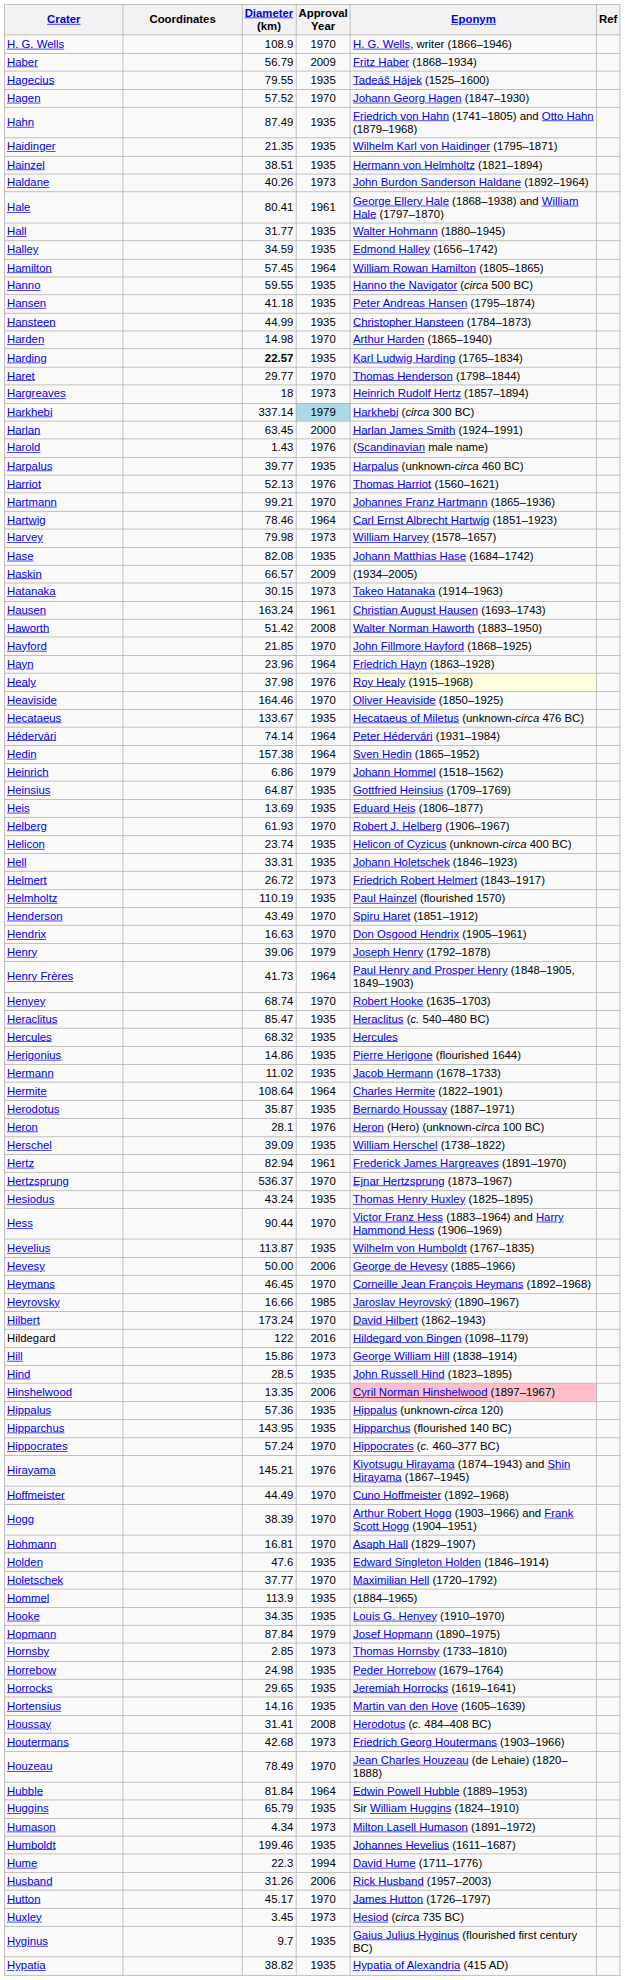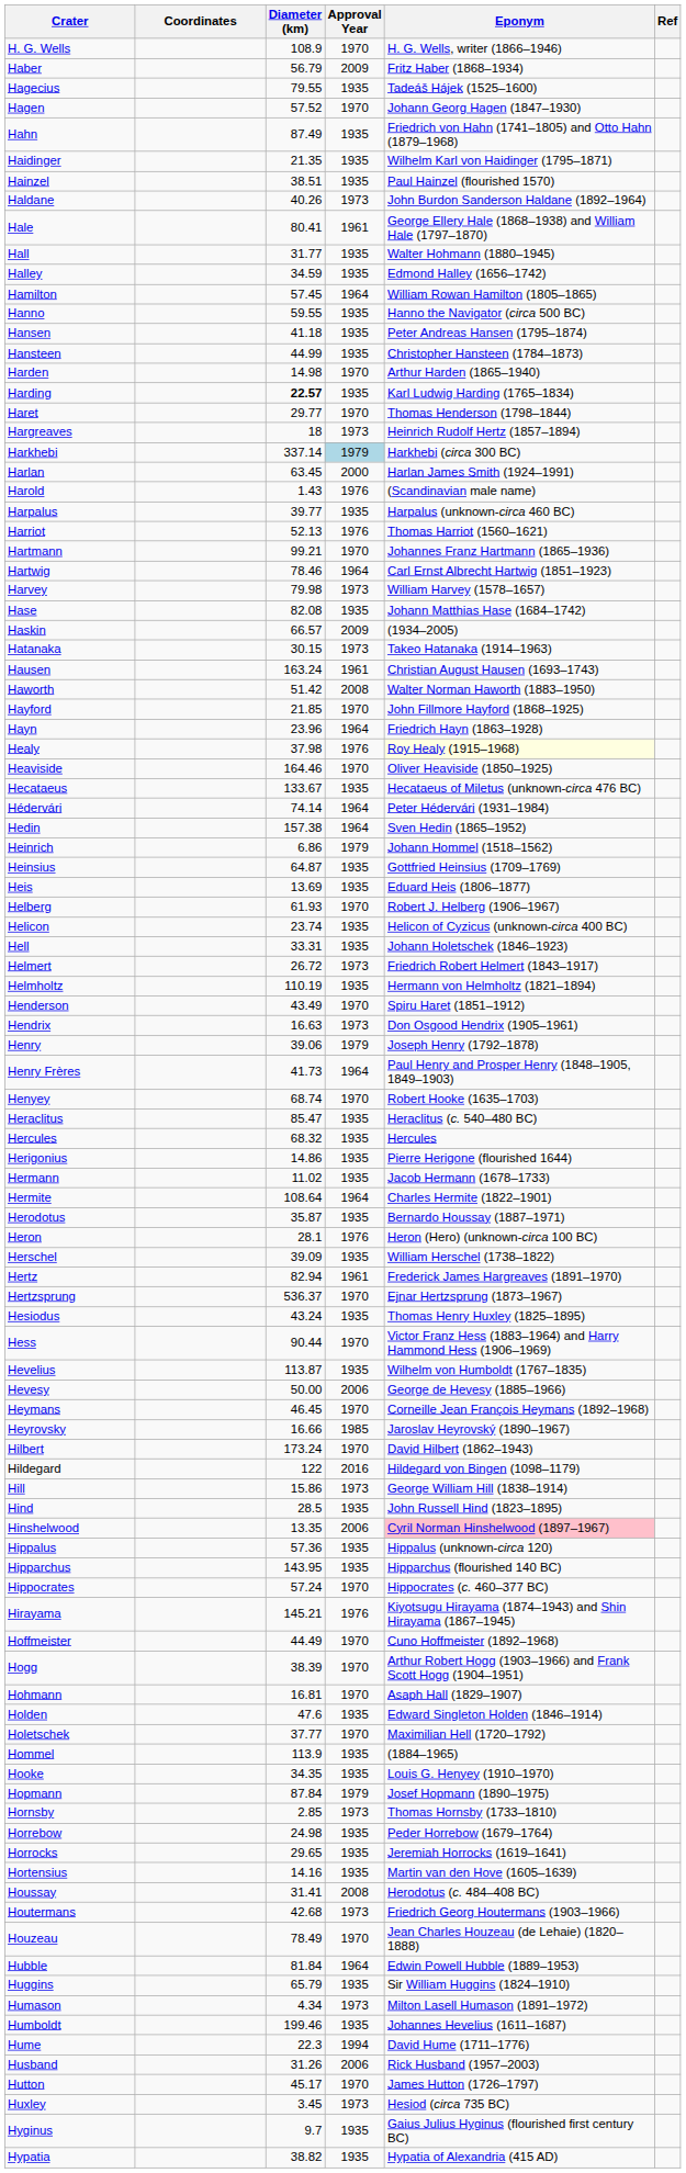 <table class="wikitable sortable" style="min-width: 90%">
 <tr>
 <th style="width:10em"><a href='#'>Crater</a></th>
 <th data-sort-type="number" style="width:10em">Coordinates</th>
 <th><a href='#'>Diameter</a><br>(km)</th>
 <th>Approval<br>Year</th>
 <th><a href='#'>Eponym</a></th>
 <th>Ref</th>
 </tr>
 <tr id="H. G. Wells">
 <td><a href='#'>H. G. Wells</a></td>
 <td></td>
 <td align=right>108.9</td>
 <td align=center>1970</td>
 <td><a href='#'>H. G. Wells</a>, writer (1866–1946)</td>
 <td></td>
 </tr>
 <tr id="Haber">
 <td><a href='#'>Haber</a></td>
 <td></td>
 <td align=right>56.79</td>
 <td align=center>2009</td>
 <td><a href='#'>Fritz Haber</a> (1868–1934)</td>
 <td></td>
 </tr>
 <tr id="Hagecius">
 <td><a href='#'>Hagecius</a></td>
 <td></td>
 <td align=right>79.55</td>
 <td align=center>1935</td>
 <td><a href='#'>Tadeáš Hájek</a> (1525–1600)</td>
 <td></td>
 </tr>
 <tr id="Hagen">
 <td><a href='#'>Hagen</a></td>
 <td></td>
 <td align=right>57.52</td>
 <td align=center>1970</td>
 <td><a href='#'>Johann Georg Hagen</a> (1847–1930)</td>
 <td></td>
 </tr>
 <tr id="Hahn">
 <td><a href='#'>Hahn</a></td>
 <td></td>
 <td align=right>87.49</td>
 <td align=center>1935</td>
 <td><a href='#'>Friedrich von Hahn</a> (1741–1805) and <a href='#'>Otto Hahn</a> (1879–1968)</td>
 <td></td>
 </tr>
 <tr id="Haidinger">
 <td><a href='#'>Haidinger</a></td>
 <td></td>
 <td align=right>21.35</td>
 <td align=center>1935</td>
 <td><a href='#'>Wilhelm Karl von Haidinger</a> (1795–1871)</td>
 <td></td>
 </tr>
 <tr id="Hainzel">
 <td><a href='#'>Hainzel</a></td>
 <td></td>
 <td align=right>38.51</td>
 <td align=center>1935</td>
-<td><a href='#'>Hermann von Helmholtz</a> (1821–1894)</td>
+<td><a href='#'>Paul Hainzel</a> (flourished 1570)</td>
 <td></td>
 </tr>
 <tr id="Haldane">
 <td><a href='#'>Haldane</a></td>
 <td></td>
 <td align=right>40.26</td>
 <td align=center>1973</td>
 <td><a href='#'>John Burdon Sanderson Haldane</a> (1892–1964)</td>
 <td></td>
 </tr>
 <tr id="Hale">
 <td><a href='#'>Hale</a></td>
 <td></td>
 <td align=right>80.41</td>
 <td align=center>1961</td>
 <td><a href='#'>George Ellery Hale</a> (1868–1938) and <a href='#'>William Hale</a> (1797–1870)</td>
 <td></td>
 </tr>
 <tr id="Hall">
 <td><a href='#'>Hall</a></td>
 <td></td>
 <td align=right>31.77</td>
 <td align=center>1935</td>
 <td><a href='#'>Walter Hohmann</a> (1880–1945)</td>
 <td></td>
 </tr>
 <tr id="Halley">
 <td><a href='#'>Halley</a></td>
 <td></td>
 <td align=right>34.59</td>
 <td align=center>1935</td>
 <td><a href='#'>Edmond Halley</a> (1656–1742)</td>
 <td></td>
 </tr>
 <tr id="Hamilton">
 <td><a href='#'>Hamilton</a></td>
 <td></td>
 <td align=right>57.45</td>
 <td align=center>1964</td>
 <td><a href='#'>William Rowan Hamilton</a> (1805–1865)</td>
 <td></td>
 </tr>
 <tr id="Hanno">
 <td><a href='#'>Hanno</a></td>
 <td></td>
 <td align=right>59.55</td>
 <td align=center>1935</td>
 <td><a href='#'>Hanno the Navigator</a> (<em>circa</em> 500 BC)</td>
 <td></td>
 </tr>
 <tr id="Hansen">
 <td><a href='#'>Hansen</a></td>
 <td></td>
 <td align=right>41.18</td>
 <td align=center>1935</td>
 <td><a href='#'>Peter Andreas Hansen</a> (1795–1874)</td>
 <td></td>
 </tr>
 <tr id="Hansteen">
 <td><a href='#'>Hansteen</a></td>
 <td></td>
 <td align=right>44.99</td>
 <td align=center>1935</td>
 <td><a href='#'>Christopher Hansteen</a> (1784–1873)</td>
 <td></td>
 </tr>
 <tr id="Harden">
 <td><a href='#'>Harden</a></td>
 <td></td>
 <td align=right>14.98</td>
 <td align=center>1970</td>
 <td><a href='#'>Arthur Harden</a> (1865–1940)</td>
 <td></td>
 </tr>
 <tr id="Harding">
 <td><a href='#'>Harding</a></td>
 <td></td>
 <td align=right><strong>22.57</strong></td>
 <td align=center>1935</td>
 <td><a href='#'>Karl Ludwig Harding</a> (1765–1834)</td>
 <td></td>
 </tr>
 <tr id="Haret">
 <td><a href='#'>Haret</a></td>
 <td></td>
 <td align=right>29.77</td>
 <td align=center>1970</td>
 <td><a href='#'>Thomas Henderson</a> (1798–1844)</td>
 <td></td>
 </tr>
 <tr id="Hargreaves">
 <td><a href='#'>Hargreaves</a></td>
 <td></td>
 <td align=right>18</td>
 <td align=center>1973</td>
 <td><a href='#'>Heinrich Rudolf Hertz</a> (1857–1894)</td>
 <td></td>
 </tr>
 <tr id="Harkhebi">
 <td><a href='#'>Harkhebi</a></td>
 <td></td>
 <td align=right>337.14</td>
 <td align=center style="background: lightblue;">1979</td>
 <td><a href='#'>Harkhebi</a> (<em>circa</em> 300 BC)</td>
 <td></td>
 </tr>
 <tr id="Harlan">
 <td><a href='#'>Harlan</a></td>
 <td></td>
 <td align=right>63.45</td>
 <td align=center>2000</td>
 <td><a href='#'>Harlan James Smith</a> (1924–1991)</td>
 <td></td>
 </tr>
 <tr id="Harold">
 <td><a href='#'>Harold</a></td>
 <td></td>
 <td align=right>1.43</td>
 <td align=center>1976</td>
 <td>(<a href='#'>Scandinavian</a> male name)</td>
 <td></td>
 </tr>
 <tr id="Harpalus">
 <td><a href='#'>Harpalus</a></td>
 <td></td>
 <td align=right>39.77</td>
 <td align=center>1935</td>
 <td><a href='#'>Harpalus</a> (unknown-<em>circa</em> 460 BC)</td>
 <td></td>
 </tr>
 <tr id="Harriot">
 <td><a href='#'>Harriot</a></td>
 <td></td>
 <td align=right>52.13</td>
 <td align=center>1976</td>
 <td><a href='#'>Thomas Harriot</a> (1560–1621)</td>
 <td></td>
 </tr>
 <tr id="Hartmann">
 <td><a href='#'>Hartmann</a></td>
 <td></td>
 <td align=right>99.21</td>
 <td align=center>1970</td>
 <td><a href='#'>Johannes Franz Hartmann</a> (1865–1936)</td>
 <td></td>
 </tr>
 <tr id="Hartwig">
 <td><a href='#'>Hartwig</a></td>
 <td></td>
 <td align=right>78.46</td>
 <td align=center>1964</td>
 <td><a href='#'>Carl Ernst Albrecht Hartwig</a> (1851–1923)</td>
 <td></td>
 </tr>
 <tr id="Harvey">
 <td><a href='#'>Harvey</a></td>
 <td></td>
 <td align=right>79.98</td>
 <td align=center>1973</td>
 <td><a href='#'>William Harvey</a> (1578–1657)</td>
 <td></td>
 </tr>
 <tr id="Hase">
 <td><a href='#'>Hase</a></td>
 <td></td>
 <td align=right>82.08</td>
 <td align=center>1935</td>
 <td><a href='#'>Johann Matthias Hase</a> (1684–1742)</td>
 <td></td>
 </tr>
 <tr id="Haskin">
 <td><a href='#'>Haskin</a></td>
 <td></td>
 <td align=right>66.57</td>
 <td align=center>2009</td>
 <td> (1934–2005)</td>
 <td></td>
 </tr>
 <tr id="Hatanaka">
 <td><a href='#'>Hatanaka</a></td>
 <td></td>
 <td align=right>30.15</td>
 <td align=center>1973</td>
 <td><a href='#'>Takeo Hatanaka</a> (1914–1963)</td>
 <td></td>
 </tr>
 <tr id="Hausen">
 <td><a href='#'>Hausen</a></td>
 <td></td>
 <td align=right>163.24</td>
 <td align=center>1961</td>
 <td><a href='#'>Christian August Hausen</a> (1693–1743)</td>
 <td></td>
 </tr>
 <tr id="Haworth">
 <td><a href='#'>Haworth</a></td>
 <td></td>
 <td align=right>51.42</td>
 <td align=center>2008</td>
 <td><a href='#'>Walter Norman Haworth</a> (1883–1950)</td>
 <td></td>
 </tr>
 <tr id="Hayford">
 <td><a href='#'>Hayford</a></td>
 <td></td>
 <td align=right>21.85</td>
 <td align=center>1970</td>
 <td><a href='#'>John Fillmore Hayford</a> (1868–1925)</td>
 <td></td>
 </tr>
 <tr id="Hayn">
 <td><a href='#'>Hayn</a></td>
 <td></td>
 <td align=right>23.96</td>
 <td align=center>1964</td>
 <td><a href='#'>Friedrich Hayn</a> (1863–1928)</td>
 <td></td>
 </tr>
 <tr id="Healy">
 <td><a href='#'>Healy</a></td>
 <td></td>
 <td align=right>37.98</td>
 <td align=center>1976</td>
 <td style="background: lightyellow;"><a href='#'>Roy Healy</a> (1915–1968)</td>
 <td></td>
 </tr>
 <tr id="Heaviside">
 <td><a href='#'>Heaviside</a></td>
 <td></td>
 <td align=right>164.46</td>
 <td align=center>1970</td>
 <td><a href='#'>Oliver Heaviside</a> (1850–1925)</td>
 <td></td>
 </tr>
 <tr id="Hecataeus">
 <td><a href='#'>Hecataeus</a></td>
 <td></td>
 <td align=right>133.67</td>
 <td align=center>1935</td>
 <td><a href='#'>Hecataeus of Miletus</a> (unknown-<em>circa</em> 476 BC)</td>
 <td></td>
 </tr>
 <tr id="Hédervári">
 <td><a href='#'>Hédervári</a></td>
 <td></td>
 <td align=right>74.14</td>
 <td align=center>1964</td>
 <td><a href='#'>Peter Hédervári</a> (1931–1984)</td>
 <td></td>
 </tr>
 <tr id="Hedin">
 <td><a href='#'>Hedin</a></td>
 <td></td>
 <td align=right>157.38</td>
 <td align=center>1964</td>
 <td><a href='#'>Sven Hedin</a> (1865–1952)</td>
 <td></td>
 </tr>
 <tr id="Heinrich">
 <td><a href='#'>Heinrich</a></td>
 <td></td>
 <td align=right>6.86</td>
 <td align=center>1979</td>
 <td><a href='#'>Johann Hommel</a> (1518–1562)</td>
 <td></td>
 </tr>
 <tr id="Heinsius">
 <td><a href='#'>Heinsius</a></td>
 <td></td>
 <td align=right>64.87</td>
 <td align=center>1935</td>
 <td><a href='#'>Gottfried Heinsius</a> (1709–1769)</td>
 <td></td>
 </tr>
 <tr id="Heis">
 <td><a href='#'>Heis</a></td>
 <td></td>
 <td align=right>13.69</td>
 <td align=center>1935</td>
 <td><a href='#'>Eduard Heis</a> (1806–1877)</td>
 <td></td>
 </tr>
 <tr id="Helberg">
 <td><a href='#'>Helberg</a></td>
 <td></td>
 <td align=right>61.93</td>
 <td align=center>1970</td>
 <td><a href='#'>Robert J. Helberg</a> (1906–1967)</td>
 <td></td>
 </tr>
 <tr id="Helicon">
 <td><a href='#'>Helicon</a></td>
 <td></td>
 <td align=right>23.74</td>
 <td align=center>1935</td>
 <td><a href='#'>Helicon of Cyzicus</a> (unknown-<em>circa</em> 400 BC)</td>
 <td></td>
 </tr>
 <tr id="Hell">
 <td><a href='#'>Hell</a></td>
 <td></td>
 <td align=right>33.31</td>
 <td align=center>1935</td>
 <td><a href='#'>Johann Holetschek</a> (1846–1923)</td>
 <td></td>
 </tr>
 <tr id="Helmert">
 <td><a href='#'>Helmert</a></td>
 <td></td>
 <td align=right>26.72</td>
 <td align=center>1973</td>
 <td><a href='#'>Friedrich Robert Helmert</a> (1843–1917)</td>
 <td></td>
 </tr>
 <tr id="Helmholtz">
 <td><a href='#'>Helmholtz</a></td>
 <td></td>
 <td align=right>110.19</td>
 <td align=center>1935</td>
-<td><a href='#'>Paul Hainzel</a> (flourished 1570)</td>
+<td><a href='#'>Hermann von Helmholtz</a> (1821–1894)</td>
 <td></td>
 </tr>
 <tr id="Henderson">
 <td><a href='#'>Henderson</a></td>
 <td></td>
 <td align=right>43.49</td>
 <td align=center>1970</td>
 <td><a href='#'>Spiru Haret</a> (1851–1912)</td>
 <td></td>
 </tr>
 <tr id="Hendrix">
 <td><a href='#'>Hendrix</a></td>
 <td></td>
 <td align=right>16.63</td>
-<td align=center>1970</td>
+<td align=center>1973</td>
 <td><a href='#'>Don Osgood Hendrix</a> (1905–1961)</td>
 <td></td>
 </tr>
 <tr id="Henry">
 <td><a href='#'>Henry</a></td>
 <td></td>
 <td align=right>39.06</td>
 <td align=center>1979</td>
 <td><a href='#'>Joseph Henry</a> (1792–1878)</td>
 <td></td>
 </tr>
 <tr id="Henry Frères">
 <td><a href='#'>Henry Frères</a></td>
 <td></td>
 <td align=right>41.73</td>
 <td align=center>1964</td>
 <td><a href='#'>Paul Henry and Prosper Henry</a> (1848–1905, 1849–1903)</td>
 <td></td>
 </tr>
 <tr id="Henyey">
 <td><a href='#'>Henyey</a></td>
 <td></td>
 <td align=right>68.74</td>
 <td align=center>1970</td>
 <td><a href='#'>Robert Hooke</a> (1635–1703)</td>
 <td></td>
 </tr>
 <tr id="Heraclitus">
 <td><a href='#'>Heraclitus</a></td>
 <td></td>
 <td align=right>85.47</td>
 <td align=center>1935</td>
 <td><a href='#'>Heraclitus</a> (<em>c.</em> 540–480 BC)</td>
 <td></td>
 </tr>
 <tr id="Hercules">
 <td><a href='#'>Hercules</a></td>
 <td></td>
 <td align=right>68.32</td>
 <td align=center>1935</td>
 <td><a href='#'>Hercules</a></td>
 <td></td>
 </tr>
 <tr id="Herigonius">
 <td><a href='#'>Herigonius</a></td>
 <td></td>
 <td align=right>14.86</td>
 <td align=center>1935</td>
 <td><a href='#'>Pierre Herigone</a> (flourished 1644)</td>
 <td></td>
 </tr>
 <tr id="Hermann">
 <td><a href='#'>Hermann</a></td>
 <td></td>
 <td align=right>11.02</td>
 <td align=center>1935</td>
 <td><a href='#'>Jacob Hermann</a> (1678–1733)</td>
 <td></td>
 </tr>
 <tr id="Hermite">
 <td><a href='#'>Hermite</a></td>
 <td></td>
 <td align=right>108.64</td>
 <td align=center>1964</td>
 <td><a href='#'>Charles Hermite</a> (1822–1901)</td>
 <td></td>
 </tr>
 <tr id="Herodotus">
 <td><a href='#'>Herodotus</a></td>
 <td></td>
 <td align=right>35.87</td>
 <td align=center>1935</td>
 <td><a href='#'>Bernardo Houssay</a> (1887–1971)</td>
 <td></td>
 </tr>
 <tr id="Heron">
 <td><a href='#'>Heron</a></td>
 <td></td>
 <td align=right>28.1</td>
 <td align=center>1976</td>
 <td><a href='#'>Heron</a> (Hero) (unknown-<em>circa</em> 100 BC)</td>
 <td></td>
 </tr>
 <tr id="Herschel">
 <td><a href='#'>Herschel</a></td>
 <td></td>
 <td align=right>39.09</td>
 <td align=center>1935</td>
 <td><a href='#'>William Herschel</a> (1738–1822)</td>
 <td></td>
 </tr>
 <tr id="Hertz">
 <td><a href='#'>Hertz</a></td>
 <td></td>
 <td align=right>82.94</td>
 <td align=center>1961</td>
 <td><a href='#'>Frederick James Hargreaves</a> (1891–1970)</td>
 <td></td>
 </tr>
 <tr id="Hertzsprung">
 <td><a href='#'>Hertzsprung</a></td>
 <td></td>
 <td align=right>536.37</td>
 <td align=center>1970</td>
 <td><a href='#'>Ejnar Hertzsprung</a> (1873–1967)</td>
 <td></td>
 </tr>
 <tr id="Hesiodus">
 <td><a href='#'>Hesiodus</a></td>
 <td></td>
 <td align=right>43.24</td>
 <td align=center>1935</td>
 <td><a href='#'>Thomas Henry Huxley</a> (1825–1895)</td>
 <td></td>
 </tr>
 <tr id="Hess">
 <td><a href='#'>Hess</a></td>
 <td></td>
 <td align=right>90.44</td>
 <td align=center>1970</td>
 <td><a href='#'>Victor Franz Hess</a> (1883–1964) and <a href='#'>Harry Hammond Hess</a> (1906–1969)</td>
 <td></td>
 </tr>
 <tr id="Hevelius">
 <td><a href='#'>Hevelius</a></td>
 <td></td>
 <td align=right>113.87</td>
 <td align=center>1935</td>
 <td><a href='#'>Wilhelm von Humboldt</a> (1767–1835)</td>
 <td></td>
 </tr>
 <tr id="Hevesy">
 <td><a href='#'>Hevesy</a></td>
 <td></td>
 <td align=right>50.00</td>
 <td align=center>2006</td>
 <td><a href='#'>George de Hevesy</a> (1885–1966)</td>
 <td></td>
 </tr>
 <tr id="Heymans">
 <td><a href='#'>Heymans</a></td>
 <td></td>
 <td align=right>46.45</td>
 <td align=center>1970</td>
 <td><a href='#'>Corneille Jean François Heymans</a> (1892–1968)</td>
 <td></td>
 </tr>
 <tr id="Heyrovsky">
 <td><a href='#'>Heyrovsky</a></td>
 <td></td>
 <td align=right>16.66</td>
 <td align=center>1985</td>
 <td><a href='#'>Jaroslav Heyrovský</a> (1890–1967)</td>
 <td></td>
 </tr>
 <tr id="Hilbert">
 <td><a href='#'>Hilbert</a></td>
 <td></td>
 <td align=right>173.24</td>
 <td align=center>1970</td>
 <td><a href='#'>David Hilbert</a> (1862–1943)</td>
 <td></td>
 </tr>
 <tr id="Hildegard">
 <td>Hildegard</td>
 <td></td>
 <td align=right>122</td>
 <td align=center>2016</td>
 <td><a href='#'> Hildegard von Bingen</a> (1098–1179)</td>
 <td></td>
 </tr>
 <tr id="Hill">
 <td><a href='#'>Hill</a></td>
 <td></td>
 <td align=right>15.86</td>
 <td align=center>1973</td>
 <td><a href='#'>George William Hill</a> (1838–1914)</td>
 <td></td>
 </tr>
 <tr id="Hind">
 <td><a href='#'>Hind</a></td>
 <td></td>
 <td align=right>28.5</td>
 <td align=center>1935</td>
 <td><a href='#'>John Russell Hind</a> (1823–1895)</td>
 <td></td>
 </tr>
 <tr id="Hinshelwood">
 <td><a href='#'>Hinshelwood</a></td>
 <td></td>
 <td align=right>13.35</td>
 <td align=center>2006</td>
 <td style="background: pink;"><a href='#'>Cyril Norman Hinshelwood</a> (1897–1967)</td>
 <td></td>
 </tr>
 <tr id="Hippalus">
 <td><a href='#'>Hippalus</a></td>
 <td></td>
 <td align=right>57.36</td>
 <td align=center>1935</td>
 <td><a href='#'>Hippalus</a> (unknown-<em>circa</em> 120)</td>
 <td></td>
 </tr>
 <tr id="Hipparchus">
 <td><a href='#'>Hipparchus</a></td>
 <td></td>
 <td align=right>143.95</td>
 <td align=center>1935</td>
 <td><a href='#'>Hipparchus</a> (flourished 140 BC)</td>
 <td></td>
 </tr>
 <tr id="Hippocrates">
 <td><a href='#'>Hippocrates</a></td>
 <td></td>
 <td align=right>57.24</td>
 <td align=center>1970</td>
 <td><a href='#'>Hippocrates</a> (<em>c.</em> 460–377 BC)</td>
 <td></td>
 </tr>
 <tr id="Hirayama">
 <td><a href='#'>Hirayama</a></td>
 <td></td>
 <td align=right>145.21</td>
 <td align=center>1976</td>
 <td><a href='#'>Kiyotsugu Hirayama</a> (1874–1943) and <a href='#'>Shin Hirayama</a> (1867–1945)</td>
 <td></td>
 </tr>
 <tr id="Hoffmeister">
 <td><a href='#'>Hoffmeister</a></td>
 <td></td>
 <td align=right>44.49</td>
 <td align=center>1970</td>
 <td><a href='#'>Cuno Hoffmeister</a> (1892–1968)</td>
 <td></td>
 </tr>
 <tr id="Hogg">
 <td><a href='#'>Hogg</a></td>
 <td></td>
 <td align=right>38.39</td>
 <td align=center>1970</td>
 <td><a href='#'>Arthur Robert Hogg</a> (1903–1966) and <a href='#'>Frank Scott Hogg</a> (1904–1951)</td>
 <td></td>
 </tr>
 <tr id="Hohmann">
 <td><a href='#'>Hohmann</a></td>
 <td></td>
 <td align=right>16.81</td>
 <td align=center>1970</td>
 <td><a href='#'>Asaph Hall</a> (1829–1907)</td>
 <td></td>
 </tr>
 <tr id="Holden">
 <td><a href='#'>Holden</a></td>
 <td></td>
 <td align=right>47.6</td>
 <td align=center>1935</td>
 <td><a href='#'>Edward Singleton Holden</a> (1846–1914)</td>
 <td></td>
 </tr>
 <tr id="Holetschek">
 <td><a href='#'>Holetschek</a></td>
 <td></td>
 <td align=right>37.77</td>
 <td align=center>1970</td>
 <td><a href='#'>Maximilian Hell</a> (1720–1792)</td>
 <td></td>
 </tr>
 <tr id="Hommel">
 <td><a href='#'>Hommel</a></td>
 <td></td>
 <td align=right>113.9</td>
 <td align=center>1935</td>
 <td> (1884–1965)</td>
 <td></td>
 </tr>
 <tr id="Hooke">
 <td><a href='#'>Hooke</a></td>
 <td></td>
 <td align=right>34.35</td>
 <td align=center>1935</td>
 <td><a href='#'>Louis G. Henyey</a> (1910–1970)</td>
 <td></td>
 </tr>
 <tr id="Hopmann">
 <td><a href='#'>Hopmann</a></td>
 <td></td>
 <td align=right>87.84</td>
 <td align=center>1979</td>
 <td><a href='#'>Josef Hopmann</a> (1890–1975)</td>
 <td></td>
 </tr>
 <tr id="Hornsby">
 <td><a href='#'>Hornsby</a></td>
 <td></td>
 <td align=right>2.85</td>
 <td align=center>1973</td>
 <td><a href='#'>Thomas Hornsby</a> (1733–1810)</td>
 <td></td>
 </tr>
 <tr id="Horrebow">
 <td><a href='#'>Horrebow</a></td>
 <td></td>
 <td align=right>24.98</td>
 <td align=center>1935</td>
 <td><a href='#'>Peder Horrebow</a> (1679–1764)</td>
 <td></td>
 </tr>
 <tr id="Horrocks">
 <td><a href='#'>Horrocks</a></td>
 <td></td>
 <td align=right>29.65</td>
 <td align=center>1935</td>
 <td><a href='#'>Jeremiah Horrocks</a> (1619–1641)</td>
 <td></td>
 </tr>
 <tr id="Hortensius">
 <td><a href='#'>Hortensius</a></td>
 <td></td>
 <td align=right>14.16</td>
 <td align=center>1935</td>
 <td><a href='#'>Martin van den Hove</a> (1605–1639)</td>
 <td></td>
 </tr>
 <tr id="Houssay">
 <td><a href='#'>Houssay</a></td>
 <td></td>
 <td align=right>31.41</td>
 <td align=center>2008</td>
 <td><a href='#'>Herodotus</a> (<em>c.</em> 484–408 BC)</td>
 <td></td>
 </tr>
 <tr id="Houtermans">
 <td><a href='#'>Houtermans</a></td>
 <td></td>
 <td align=right>42.68</td>
 <td align=center>1973</td>
 <td><a href='#'>Friedrich Georg Houtermans</a> (1903–1966)</td>
 <td></td>
 </tr>
 <tr id="Houzeau">
 <td><a href='#'>Houzeau</a></td>
 <td></td>
 <td align=right>78.49</td>
 <td align=center>1970</td>
 <td><a href='#'>Jean Charles Houzeau</a> (de Lehaie) (1820–1888)</td>
 <td></td>
 </tr>
 <tr id="Hubble">
 <td><a href='#'>Hubble</a></td>
 <td></td>
 <td align=right>81.84</td>
 <td align=center>1964</td>
 <td><a href='#'>Edwin Powell Hubble</a> (1889–1953)</td>
 <td></td>
 </tr>
 <tr id="Huggins">
 <td><a href='#'>Huggins</a></td>
 <td></td>
 <td align=right>65.79</td>
 <td align=center>1935</td>
 <td>Sir <a href='#'>William Huggins</a> (1824–1910)</td>
 <td></td>
 </tr>
 <tr id="Humason">
 <td><a href='#'>Humason</a></td>
 <td></td>
 <td align=right>4.34</td>
 <td align=center>1973</td>
 <td><a href='#'>Milton Lasell Humason</a> (1891–1972)</td>
 <td></td>
 </tr>
 <tr id="Humboldt">
 <td><a href='#'>Humboldt</a></td>
 <td></td>
 <td align=right>199.46</td>
 <td align=center>1935</td>
 <td><a href='#'>Johannes Hevelius</a> (1611–1687)</td>
 <td></td>
 </tr>
 <tr id="Hume">
 <td><a href='#'>Hume</a></td>
 <td></td>
 <td align=right>22.3</td>
 <td align=center>1994</td>
 <td><a href='#'>David Hume</a> (1711–1776)</td>
 <td></td>
 </tr>
 <tr id="Husband">
 <td><a href='#'>Husband</a></td>
 <td></td>
 <td align=right>31.26</td>
 <td align=center>2006</td>
 <td><a href='#'>Rick Husband</a> (1957–2003)</td>
 <td></td>
 </tr>
 <tr id="Hutton">
 <td><a href='#'>Hutton</a></td>
 <td></td>
 <td align=right>45.17</td>
 <td align=center>1970</td>
 <td><a href='#'>James Hutton</a> (1726–1797)</td>
 <td></td>
 </tr>
 <tr id="Huxley">
 <td><a href='#'>Huxley</a></td>
 <td></td>
 <td align=right>3.45</td>
 <td align=center>1973</td>
 <td><a href='#'>Hesiod</a> (<em>circa</em> 735 BC)</td>
 <td></td>
 </tr>
 <tr id="Hyginus">
 <td><a href='#'>Hyginus</a></td>
 <td></td>
 <td align=right>9.7</td>
 <td align=center>1935</td>
 <td><a href='#'>Gaius Julius Hyginus</a> (flourished first century BC)</td>
 <td></td>
 </tr>
 <tr id="Hypatia">
 <td><a href='#'>Hypatia</a></td>
 <td></td>
 <td align=right>38.82</td>
 <td align=center>1935</td>
 <td><a href='#'>Hypatia of Alexandria</a> (415 AD)</td>
 <td></td>
 </tr>
 </table>
